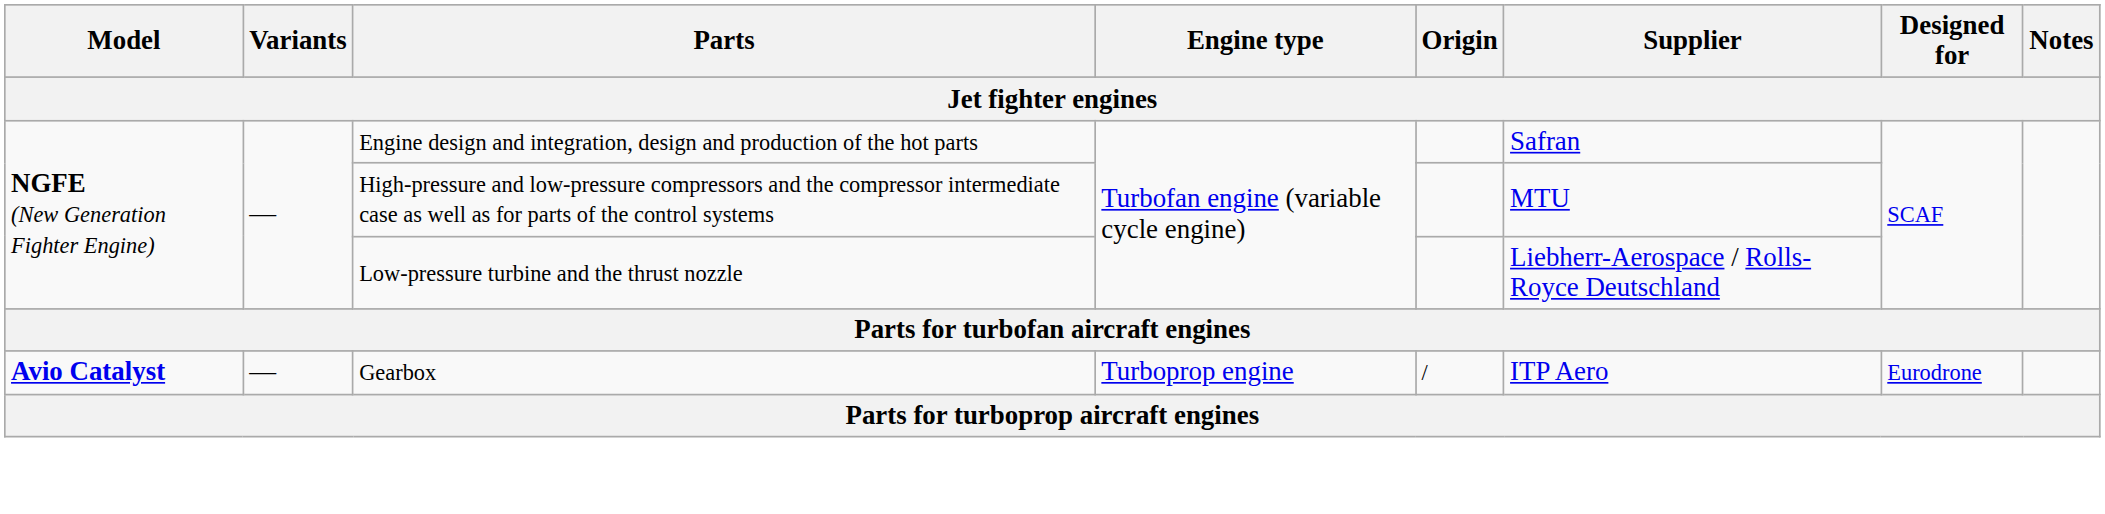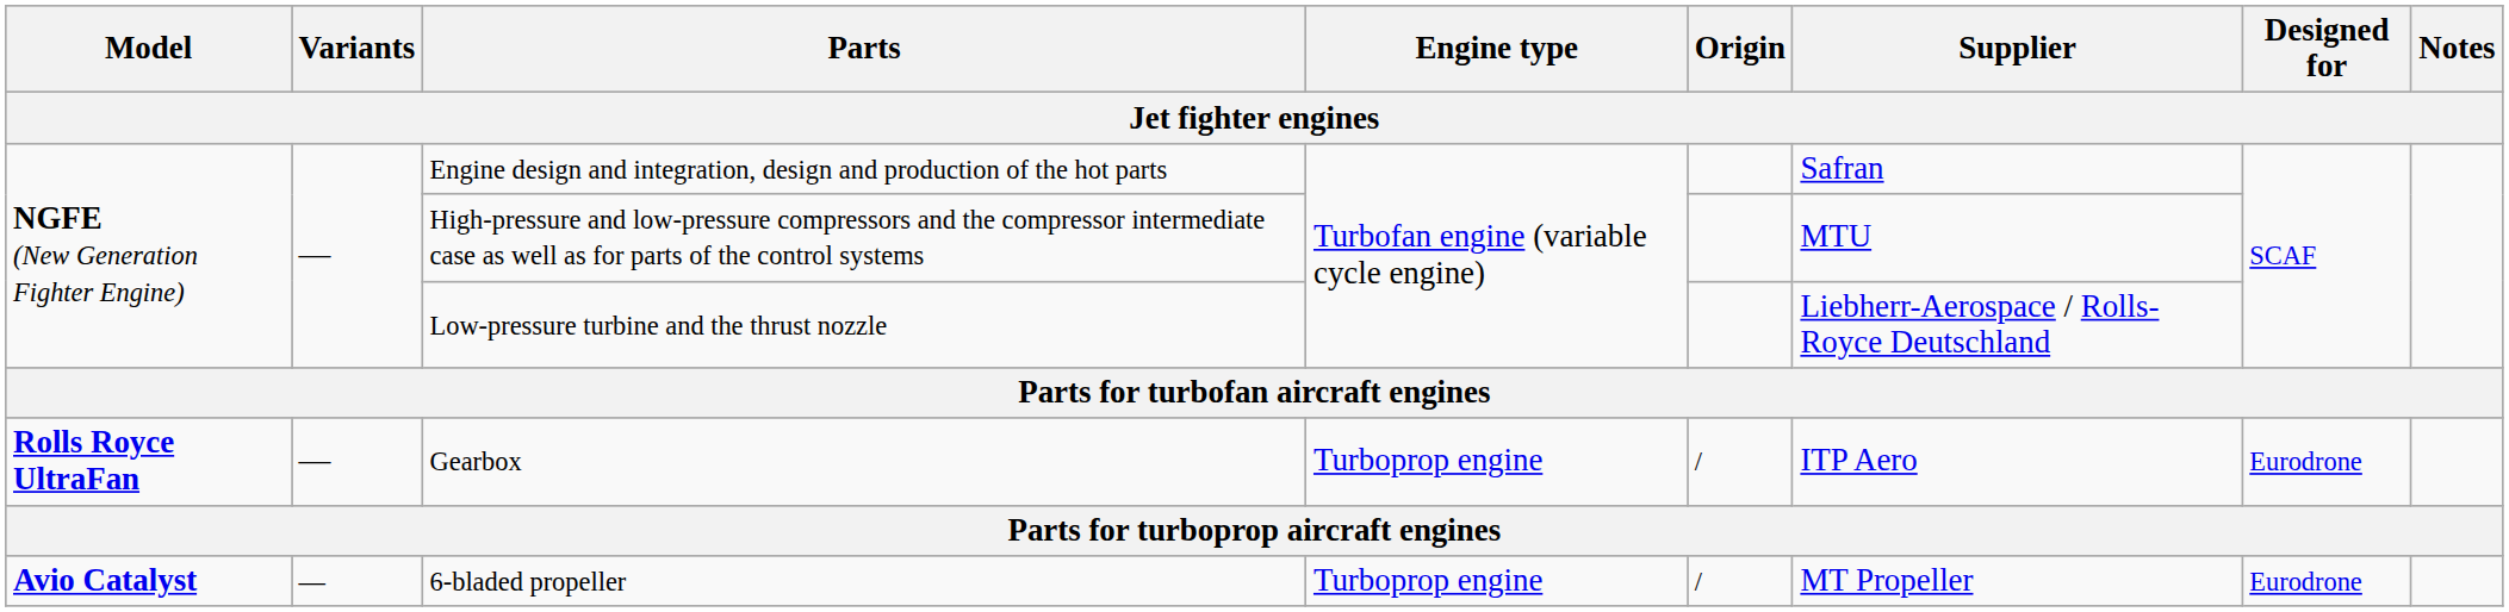 <table class="wikitable sortable">
 <tr>
 <th>Model</th>
 <th>Variants</th>
 <th>Parts</th>
 <th>Engine type</th>
 <th>Origin</th>
 <th>Supplier</th>
 <th>Designed for</th>
 <th>Notes</th>
 </tr>
 <tr>
 <th colspan="8">Jet fighter engines</th>
 </tr>
 <tr>
 <td rowspan="3"><strong>NGFE</strong><br><small><em>(New Generation Fighter Engine)</em></small></td>
 <td rowspan="3">—</td>
 <td><small>Engine design and integration, design and production of the hot parts</small></td>
 <td rowspan="3"><a href='#'>Turbofan engine</a> (variable cycle engine)</td>
 <td><small></small></td>
 <td><a href='#'>Safran</a></td>
 <td rowspan="3"><a href='#'><small>SCAF</small></a></td>
 <td rowspan="3"></td>
 </tr>
 <tr>
 <td><small>High-pressure and low-pressure compressors and the compressor intermediate case as well as for parts of the control systems</small></td>
 <td><small></small></td>
 <td><a href='#'>MTU</a></td>
 </tr>
 <tr>
 <td><small>Low-pressure turbine and the thrust nozzle</small></td>
 <td><small></small></td>
 <td><a href='#'>Liebherr-Aerospace</a> / <a href='#'>Rolls-Royce Deutschland</a></td>
 </tr>
 <tr>
 <th colspan="8">Parts for turbofan aircraft engines</th>
 </tr>
 <tr>
-<td><a href='#'><strong>Avio Catalyst</strong></a></td>
+<td><strong><a href='#'>Rolls Royce UltraFan</a></strong></td>
 <td>—</td>
 <td><small>Gearbox</small></td>
 <td><a href='#'>Turboprop engine</a></td>
 <td><small> /</small> <small></small></td>
 <td><a href='#'>ITP Aero</a></td>
 <td><small><a href='#'>Eurodrone</a></small></td>
 <td></td>
 </tr>
 <tr>
 <th colspan="8">Parts for turboprop aircraft engines</th>
 </tr>
+<tr>
+<td><a href='#'><strong>Avio Catalyst</strong></a></td>
+<td><small>—</small></td>
+<td><small>6-bladed propeller</small></td>
+<td><a href='#'>Turboprop engine</a></td>
+<td><small> /</small> <small></small></td>
+<td><a href='#'>MT Propeller</a></td>
+<td><small><a href='#'>Eurodrone</a></small></td>
+<td></td>
+</tr>
 </table>
